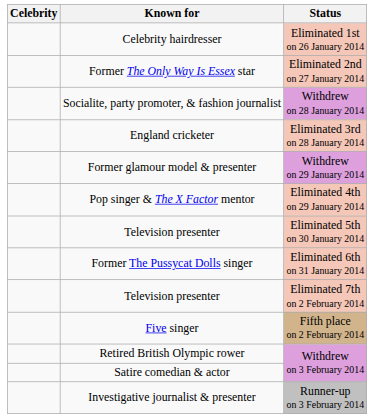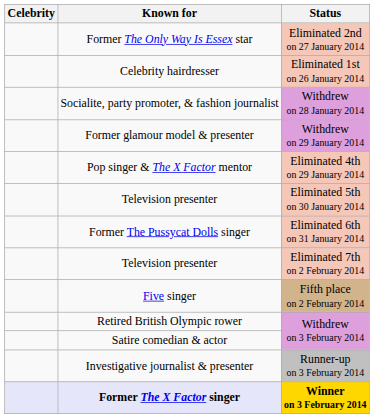 <table class="wikitable" style="margin: auto; text-align: center;">
 <tr>
 <th>Celebrity</th>
 <th>Known for</th>
 <th>Status</th>
 </tr>
 <tr>
 <td></td>
+<td>Former <em><a href='#'>The Only Way Is Essex</a></em> star</td>
+<td style=background:#f4c7b8>Eliminated 2nd<br><small>on 27 January 2014</small></td>
+</tr>
+<tr>
+<td></td>
 <td>Celebrity hairdresser</td>
 <td style="background:#f4c7b8;">Eliminated 1st<br><small>on 26 January 2014</small></td>
 </tr>
 <tr>
 <td></td>
-<td>Former <em><a href='#'>The Only Way Is Essex</a></em> star</td>
-<td style=background:#f4c7b8>Eliminated 2nd<br><small>on 27 January 2014</small></td>
-</tr>
-<tr>
-<td></td>
 <td>Socialite, party promoter, & fashion journalist</td>
 <td style=background:#DDA0DD>Withdrew<br><small>on 28 January 2014</small></td>
-</tr>
-<tr>
-<td></td>
-<td>England cricketer</td>
-<td style=background:#f4c7b8>Eliminated 3rd<br><small>on 28 January 2014</small></td>
 </tr>
 <tr>
 <td></td>
 <td>Former glamour model & presenter</td>
 <td style=background:#DDA0DD>Withdrew<br><small>on 29 January 2014</small></td>
 </tr>
 <tr>
 <td></td>
 <td>Pop singer & <em><a href='#'>The X Factor</a></em> mentor</td>
 <td style=background:#f4c7b8>Eliminated 4th<br><small>on 29 January 2014</small></td>
 </tr>
 <tr>
 <td></td>
 <td>Television presenter</td>
 <td style=background:#f4c7b8>Eliminated 5th<br><small>on 30 January 2014</small></td>
 </tr>
 <tr>
 <td></td>
 <td>Former <a href='#'>The Pussycat Dolls</a> singer</td>
 <td style=background:#f4c7b8>Eliminated 6th<br><small>on 31 January 2014</small></td>
 </tr>
 <tr>
 <td></td>
 <td>Television presenter</td>
 <td style=background:#f4c7b8>Eliminated 7th<br><small>on 2 February 2014</small></td>
 </tr>
 <tr>
 <td></td>
 <td><a href='#'>Five</a> singer</td>
 <td style=background:tan;>Fifth place<br><small>on 2 February 2014</small></td>
 </tr>
 <tr>
 <td></td>
 <td>Retired British Olympic rower</td>
 <td style=background:#DDA0DD rowspan=2>Withdrew<br><small>on 3 February 2014</small></td>
 </tr>
 <tr>
 <td></td>
 <td>Satire comedian & actor</td>
 </tr>
 <tr>
 <td></td>
 <td>Investigative journalist & presenter</td>
 <td style=background:silver;>Runner-up<br><small>on 3 February 2014</small></td>
 </tr>
+<tr>
+<td style="background:lavender;"><strong></strong></td>
+<td style="background:lavender;"><strong>Former <em><a href='#'>The X Factor</a></em> singer</strong></td>
+<td style=background:gold><strong>Winner</strong><br><small><strong>on 3 February 2014</strong></small></td>
+</tr>
 </table>
